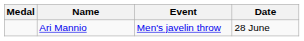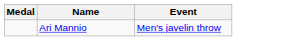 <table class="wikitable sortable" style="font-size:100%">
 <tr>
 <th>Medal</th>
 <th width=150>Name</th>
 <th width=150>Event</th>
-<th width=100>Date</th>
 </tr>
 <tr>
 <td></td>
 <td><a href='#'>Ari Mannio</a></td>
 <td><a href='#'>Men's javelin throw</a></td>
-<td>28 June</td>
 </tr>
 </table>
